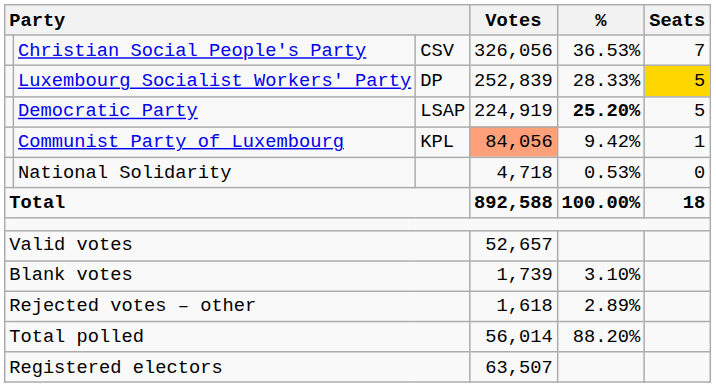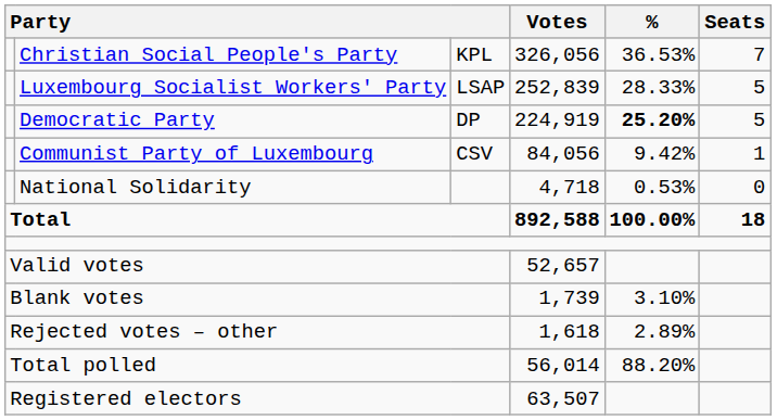 <table class="wikitable" border="1" style="text-align:right;">
 <tr>
 <th style="text-align:left;" valign=bottom colspan=3>Party</th>
 <th align=center valign=bottom width="50">Votes</th>
 <th align=center valign=bottom width="50">%</th>
 <th align=center>Seats</th>
 </tr>
 <tr>
 <td></td>
 <td align=left><a href='#'>Christian Social People's Party</a></td>
-<td align=left>CSV</td>
+<td align=left>KPL</td>
 <td>326,056</td>
 <td>36.53%</td>
 <td>7</td>
 </tr>
 <tr>
 <td></td>
 <td align=left><a href='#'>Luxembourg Socialist Workers' Party</a></td>
-<td align=left>DP</td>
+<td align=left>LSAP</td>
 <td>252,839</td>
 <td>28.33%</td>
-<td style="background: gold;">5</td>
+<td>5</td>
 </tr>
 <tr>
 <td></td>
 <td align=left><a href='#'>Democratic Party</a></td>
-<td align=left>LSAP</td>
+<td align=left>DP</td>
 <td>224,919</td>
 <td><strong>25.20%</strong></td>
 <td>5</td>
 </tr>
 <tr>
 <td></td>
 <td align=left><a href='#'>Communist Party of Luxembourg</a></td>
-<td align=left>KPL</td>
-<td style="background: lightsalmon;">84,056</td>
+<td align=left>CSV</td>
+<td>84,056</td>
 <td>9.42%</td>
 <td>1</td>
 </tr>
 <tr>
 <td></td>
 <td align=left>National Solidarity</td>
 <td align=left></td>
 <td>4,718</td>
 <td>0.53%</td>
 <td>0</td>
 </tr>
 <tr style="font-weight:bold">
 <td align=left colspan=3>Total</td>
 <td>892,588</td>
 <td>100.00%</td>
 <td>18</td>
 </tr>
 <tr>
 <td colspan=6 height="2"></td>
 </tr>
 <tr>
 <td align=left colspan=3>Valid votes</td>
 <td>52,657</td>
 <td></td>
 <td></td>
 </tr>
 <tr>
 <td align=left colspan=3>Blank votes</td>
 <td>1,739</td>
 <td>3.10%</td>
 <td></td>
 </tr>
 <tr>
 <td align=left colspan=3>Rejected votes – other</td>
 <td>1,618</td>
 <td>2.89%</td>
 <td></td>
 </tr>
 <tr>
 <td align=left colspan=3>Total polled</td>
 <td>56,014</td>
 <td>88.20%</td>
 <td></td>
 </tr>
 <tr>
 <td align=left colspan=3>Registered electors</td>
 <td>63,507</td>
 <td></td>
 <td></td>
 </tr>
 </table>
